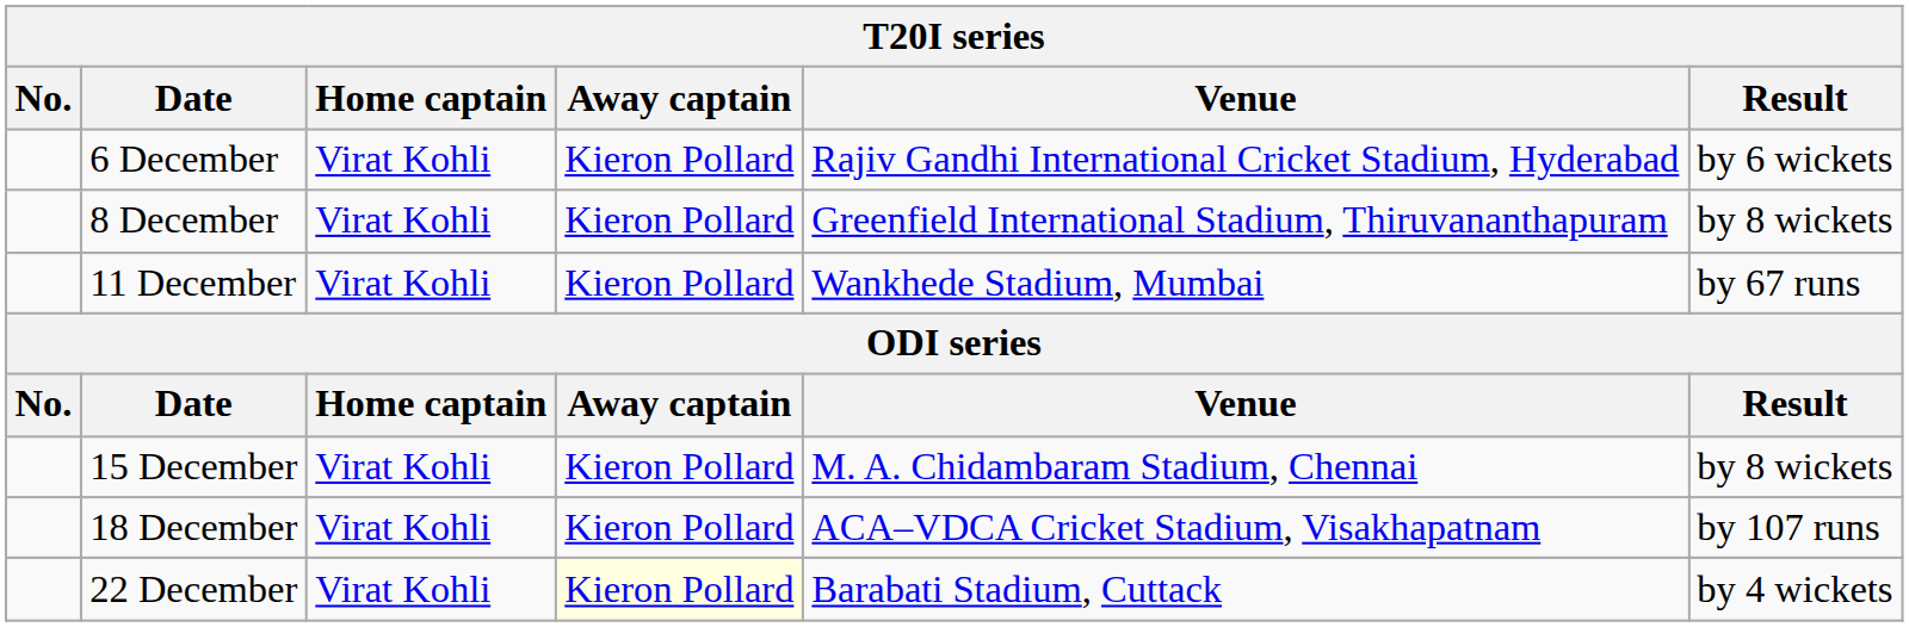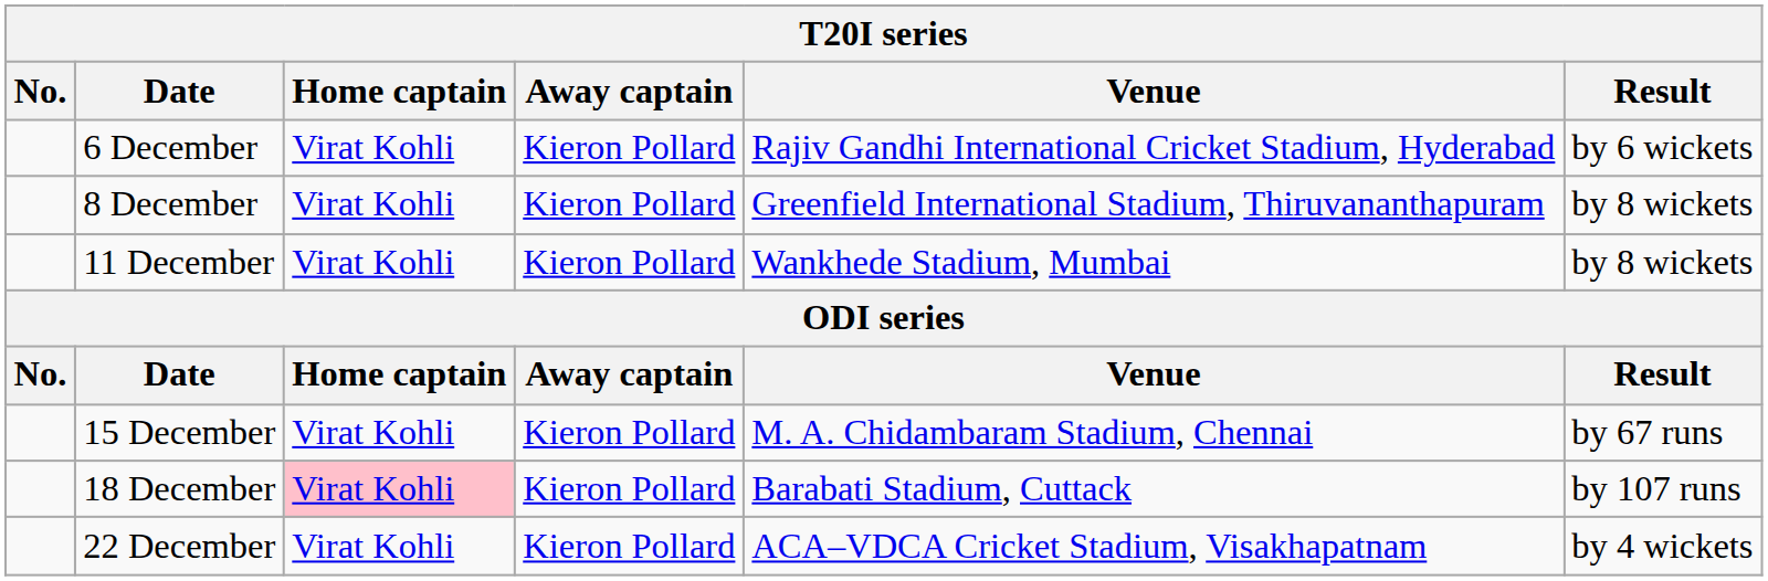 <table class="wikitable">
 <tr>
 <th colspan="9">T20I series</th>
 </tr>
 <tr>
 <th>No.</th>
 <th>Date</th>
 <th>Home captain</th>
 <th>Away captain</th>
 <th>Venue</th>
 <th>Result</th>
 </tr>
 <tr>
 <td></td>
 <td>6 December</td>
 <td><a href='#'>Virat Kohli</a></td>
 <td><a href='#'>Kieron Pollard</a></td>
 <td><a href='#'>Rajiv Gandhi International Cricket Stadium</a>, <a href='#'>Hyderabad</a></td>
 <td> by 6 wickets</td>
 </tr>
 <tr>
 <td></td>
 <td>8 December</td>
 <td><a href='#'>Virat Kohli</a></td>
 <td><a href='#'>Kieron Pollard</a></td>
 <td><a href='#'>Greenfield International Stadium</a>, <a href='#'>Thiruvananthapuram</a></td>
 <td> by 8 wickets</td>
 </tr>
 <tr>
 <td></td>
 <td>11 December</td>
 <td><a href='#'>Virat Kohli</a></td>
 <td><a href='#'>Kieron Pollard</a></td>
 <td><a href='#'>Wankhede Stadium</a>, <a href='#'>Mumbai</a></td>
-<td> by 67 runs</td>
+<td> by 8 wickets</td>
 </tr>
 <tr>
 <th colspan="9">ODI series</th>
 </tr>
 <tr>
 <th>No.</th>
 <th>Date</th>
 <th>Home captain</th>
 <th>Away captain</th>
 <th>Venue</th>
 <th>Result</th>
 </tr>
 <tr>
 <td></td>
 <td>15 December</td>
 <td><a href='#'>Virat Kohli</a></td>
 <td><a href='#'>Kieron Pollard</a></td>
 <td><a href='#'>M. A. Chidambaram Stadium</a>, <a href='#'>Chennai</a></td>
-<td> by 8 wickets</td>
+<td> by 67 runs</td>
 </tr>
 <tr>
 <td></td>
 <td>18 December</td>
-<td><a href='#'>Virat Kohli</a></td>
+<td style="background: pink;"><a href='#'>Virat Kohli</a></td>
 <td><a href='#'>Kieron Pollard</a></td>
-<td><a href='#'>ACA–VDCA Cricket Stadium</a>, <a href='#'>Visakhapatnam</a></td>
+<td><a href='#'>Barabati Stadium</a>, <a href='#'>Cuttack</a></td>
 <td> by 107 runs</td>
 </tr>
 <tr>
 <td></td>
 <td>22 December</td>
 <td><a href='#'>Virat Kohli</a></td>
-<td style="background: lightyellow;"><a href='#'>Kieron Pollard</a></td>
-<td><a href='#'>Barabati Stadium</a>, <a href='#'>Cuttack</a></td>
+<td><a href='#'>Kieron Pollard</a></td>
+<td><a href='#'>ACA–VDCA Cricket Stadium</a>, <a href='#'>Visakhapatnam</a></td>
 <td> by 4 wickets</td>
 </tr>
 </table>
